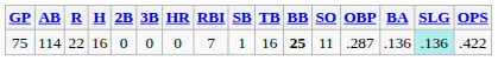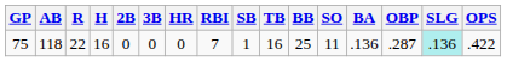 <table class="wikitable">
 <tr>
 <th><a href='#'>GP</a></th>
 <th><a href='#'>AB</a></th>
 <th><a href='#'>R</a></th>
 <th><a href='#'>H</a></th>
 <th><a href='#'>2B</a></th>
 <th><a href='#'>3B</a></th>
 <th><a href='#'>HR</a></th>
 <th><a href='#'>RBI</a></th>
 <th><a href='#'>SB</a></th>
 <th><a href='#'>TB</a></th>
 <th><a href='#'>BB</a></th>
 <th><a href='#'>SO</a></th>
+<th><a href='#'>BA</a></th>
 <th><a href='#'>OBP</a></th>
-<th><a href='#'>BA</a></th>
 <th><a href='#'>SLG</a></th>
 <th><a href='#'>OPS</a></th>
 </tr>
 <tr align=center>
 <td>75</td>
-<td>114</td>
+<td>118</td>
 <td>22</td>
 <td>16</td>
 <td>0</td>
 <td>0</td>
 <td>0</td>
 <td>7</td>
 <td>1</td>
 <td>16</td>
-<td><strong>25</strong></td>
+<td>25</td>
 <td>11</td>
+<td>.136</td>
 <td>.287</td>
-<td>.136</td>
 <td style="background: paleturquoise;">.136</td>
 <td>.422</td>
 </tr>
 </table>
